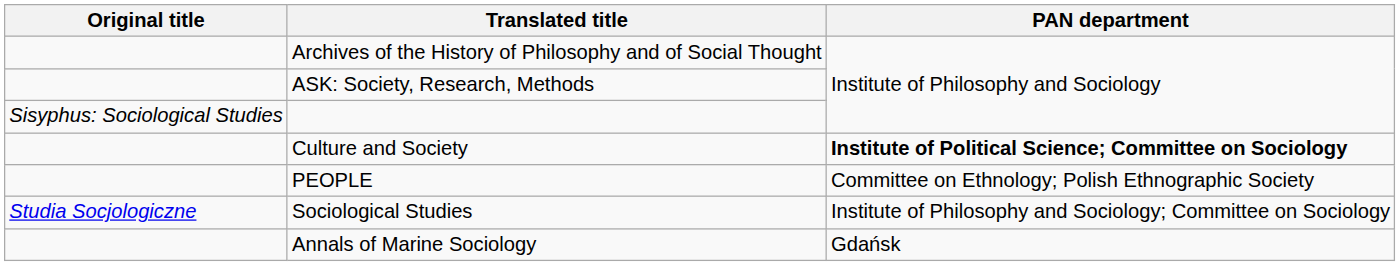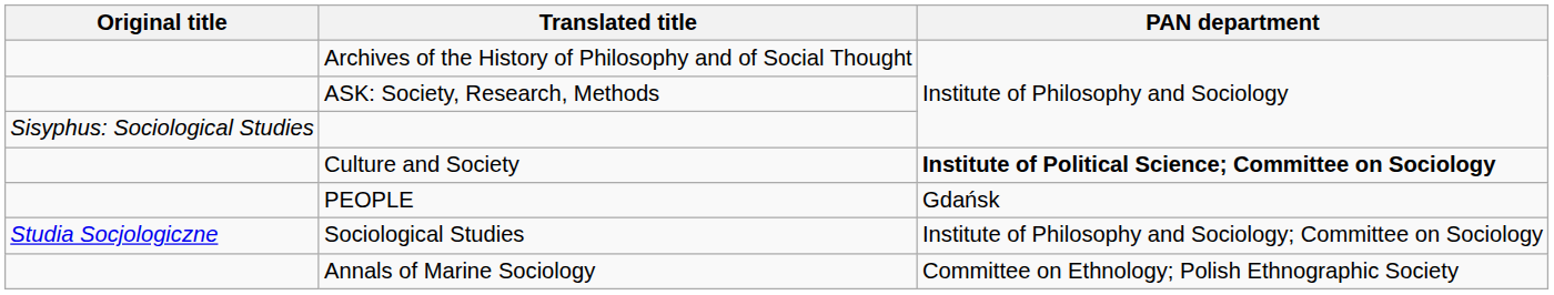 <table class="wikitable">
 <tr>
 <th>Original title</th>
 <th>Translated title</th>
 <th>PAN department</th>
 </tr>
 <tr>
 <td></td>
 <td>Archives of the History of Philosophy and of Social Thought</td>
 <td rowspan="3">Institute of Philosophy and Sociology</td>
 </tr>
 <tr>
 <td></td>
 <td>ASK: Society, Research, Methods</td>
 </tr>
 <tr>
 <td><em>Sisyphus: Sociological Studies</em><br><small></small></td>
 <td></td>
 </tr>
 <tr>
 <td></td>
 <td>Culture and Society</td>
 <td><strong>Institute of Political Science; Committee on Sociology</strong></td>
 </tr>
 <tr>
 <td></td>
 <td>PEOPLE</td>
-<td>Committee on Ethnology; Polish Ethnographic Society</td>
+<td>Gdańsk</td>
 </tr>
 <tr>
 <td><em><a href='#'>Studia Socjologiczne</a></em></td>
 <td>Sociological Studies</td>
 <td>Institute of Philosophy and Sociology; Committee on Sociology</td>
 </tr>
 <tr>
 <td></td>
 <td>Annals of Marine Sociology</td>
-<td>Gdańsk</td>
+<td>Committee on Ethnology; Polish Ethnographic Society</td>
 </tr>
 </table>
